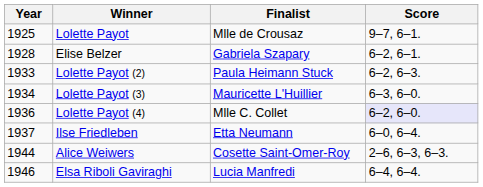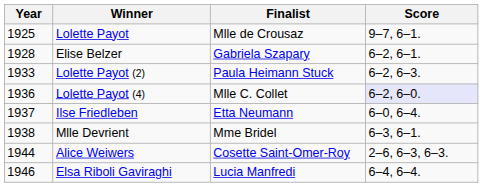 <table class="wikitable">
 <tr>
 <th style="width:60px;">Year</th>
 <th style="width:225px;">Winner</th>
 <th style="width:223px;">Finalist</th>
 <th style="width:160px;">Score</th>
 </tr>
 <tr>
 <td>1925</td>
 <td> <a href='#'>Lolette Payot</a></td>
 <td> Mlle de Crousaz</td>
 <td>9–7, 6–1.</td>
 </tr>
 <tr>
 <td>1928</td>
 <td> Elise Belzer</td>
 <td> <a href='#'>Gabriela Szapary</a></td>
 <td>6–2, 6–1.</td>
 </tr>
 <tr>
 <td>1933</td>
 <td> <a href='#'>Lolette Payot</a> <small>(2)</small></td>
 <td> <a href='#'>Paula Heimann Stuck</a></td>
 <td>6–2, 6–3.</td>
 </tr>
 <tr>
-<td>1934</td>
-<td> <a href='#'>Lolette Payot</a> <small>(3)</small></td>
-<td> <a href='#'>Mauricette L'Huillier</a></td>
-<td>6–3, 6–0.</td>
-</tr>
-<tr>
 <td>1936</td>
 <td> <a href='#'>Lolette Payot</a> <small>(4)</small></td>
 <td> Mlle C. Collet</td>
 <td style="background: lavender;">6–2, 6–0.</td>
 </tr>
 <tr>
 <td>1937</td>
 <td> <a href='#'>Ilse Friedleben</a></td>
 <td> <a href='#'>Etta Neumann</a></td>
 <td>6–0, 6–4.</td>
+</tr>
+<tr>
+<td>1938</td>
+<td> Mlle Devrient</td>
+<td> Mme Bridel</td>
+<td>6–3, 6–1.</td>
 </tr>
 <tr>
 <td>1944</td>
 <td>  <a href='#'>Alice Weiwers</a></td>
 <td> <a href='#'>Cosette Saint-Omer-Roy</a></td>
 <td>2–6, 6–3, 6–3.</td>
 </tr>
 <tr>
 <td>1946</td>
 <td> <a href='#'>Elsa Riboli Gaviraghi</a></td>
 <td> <a href='#'>Lucia Manfredi</a></td>
 <td>6–4, 6–4.</td>
 </tr>
 </table>
